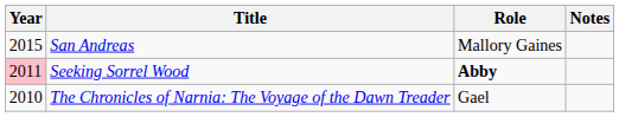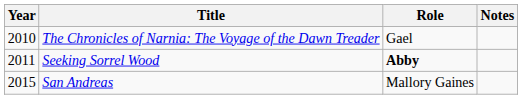 <table class=wikitable>
 <tr>
 <th>Year</th>
 <th>Title</th>
 <th>Role</th>
 <th>Notes</th>
 </tr>
 <tr>
+<td>2010</td>
+<td><em><a href='#'>The Chronicles of Narnia: The Voyage of the Dawn Treader</a></em></td>
+<td>Gael</td>
+<td></td>
+</tr>
+<tr>
+<td>2011</td>
+<td><em><a href='#'>Seeking Sorrel Wood</a></em></td>
+<td><strong>Abby</strong></td>
+<td></td>
+</tr>
+<tr>
 <td>2015</td>
 <td><em><a href='#'>San Andreas</a></em></td>
 <td>Mallory Gaines</td>
 <td></td>
 </tr>
-<tr>
-<td style="background: pink;">2011</td>
-<td><em><a href='#'>Seeking Sorrel Wood</a></em></td>
-<td><strong>Abby</strong></td>
-<td></td>
-</tr>
-<tr>
-<td>2010</td>
-<td><em><a href='#'>The Chronicles of Narnia: The Voyage of the Dawn Treader</a></em></td>
-<td>Gael</td>
-<td></td>
-</tr>
 </table>
